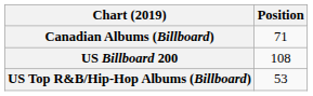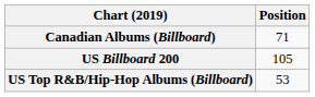 <table class="wikitable sortable plainrowheaders" style="text-align:center">
 <tr>
 <th scope="col">Chart (2019)</th>
 <th scope="col">Position</th>
 </tr>
 <tr>
 <th scope="row">Canadian Albums (<em>Billboard</em>)</th>
 <td>71</td>
 </tr>
 <tr>
 <th scope="row">US <em>Billboard</em> 200</th>
-<td>108</td>
+<td>105</td>
 </tr>
 <tr>
 <th scope="row">US Top R&B/Hip-Hop Albums (<em>Billboard</em>)</th>
 <td>53</td>
 </tr>
 </table>
